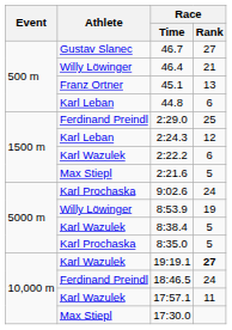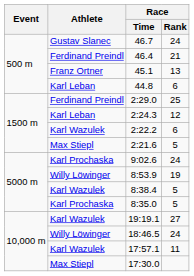 <table class="wikitable" border="1" style="font-size:90%">
 <tr>
 <th rowspan=2>Event</th>
 <th rowspan=2>Athlete</th>
 <th colspan=2>Race</th>
 </tr>
 <tr>
 <th>Time</th>
 <th>Rank</th>
 </tr>
 <tr>
 <td rowspan=4>500 m</td>
 <td><a href='#'>Gustav Slanec</a></td>
 <td align=center>46.7</td>
-<td align=center>27</td>
+<td align=center>24</td>
 </tr>
 <tr>
-<td><a href='#'>Willy Löwinger</a></td>
+<td><a href='#'>Ferdinand Preindl</a></td>
 <td align=center>46.4</td>
 <td align=center>21</td>
 </tr>
 <tr>
 <td><a href='#'>Franz Ortner</a></td>
 <td align=center>45.1</td>
 <td align=center>13</td>
 </tr>
 <tr>
 <td><a href='#'>Karl Leban</a></td>
 <td align=center>44.8</td>
 <td align=center>6</td>
 </tr>
 <tr>
 <td rowspan=4>1500 m</td>
 <td><a href='#'>Ferdinand Preindl</a></td>
 <td align=center>2:29.0</td>
 <td align=center>25</td>
 </tr>
 <tr>
 <td><a href='#'>Karl Leban</a></td>
 <td align=center>2:24.3</td>
 <td align=center>12</td>
 </tr>
 <tr>
 <td><a href='#'>Karl Wazulek</a></td>
 <td align=center>2:22.2</td>
 <td align=center>6</td>
 </tr>
 <tr>
 <td><a href='#'>Max Stiepl</a></td>
 <td align=center>2:21.6</td>
 <td align=center>5</td>
 </tr>
 <tr>
 <td rowspan=4>5000 m</td>
 <td><a href='#'>Karl Prochaska</a></td>
 <td align=center>9:02.6</td>
 <td align=center>24</td>
 </tr>
 <tr>
 <td><a href='#'>Willy Löwinger</a></td>
 <td align=center>8:53.9</td>
 <td align=center>19</td>
 </tr>
 <tr>
 <td><a href='#'>Karl Wazulek</a></td>
 <td align=center>8:38.4</td>
 <td align=center>5</td>
 </tr>
 <tr>
 <td><a href='#'>Karl Prochaska</a></td>
 <td align=center>8:35.0</td>
 <td align=center>5</td>
 </tr>
 <tr>
 <td rowspan=4>10,000 m</td>
 <td><a href='#'>Karl Wazulek</a></td>
 <td align=center>19:19.1</td>
-<td align=center><strong>27</strong></td>
+<td align=center>27</td>
 </tr>
 <tr>
-<td><a href='#'>Ferdinand Preindl</a></td>
+<td><a href='#'>Willy Löwinger</a></td>
 <td align=center>18:46.5</td>
 <td align=center>24</td>
 </tr>
 <tr>
 <td><a href='#'>Karl Wazulek</a></td>
 <td align=center>17:57.1</td>
 <td align=center>11</td>
 </tr>
 <tr>
 <td><a href='#'>Max Stiepl</a></td>
 <td align=center>17:30.0</td>
 <td align=center></td>
 </tr>
 </table>
